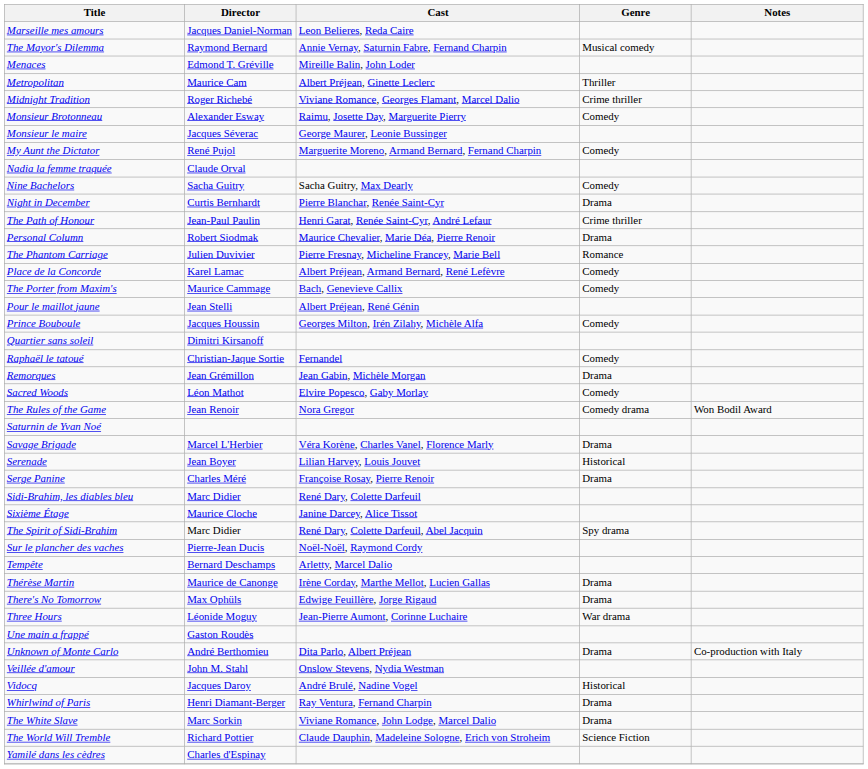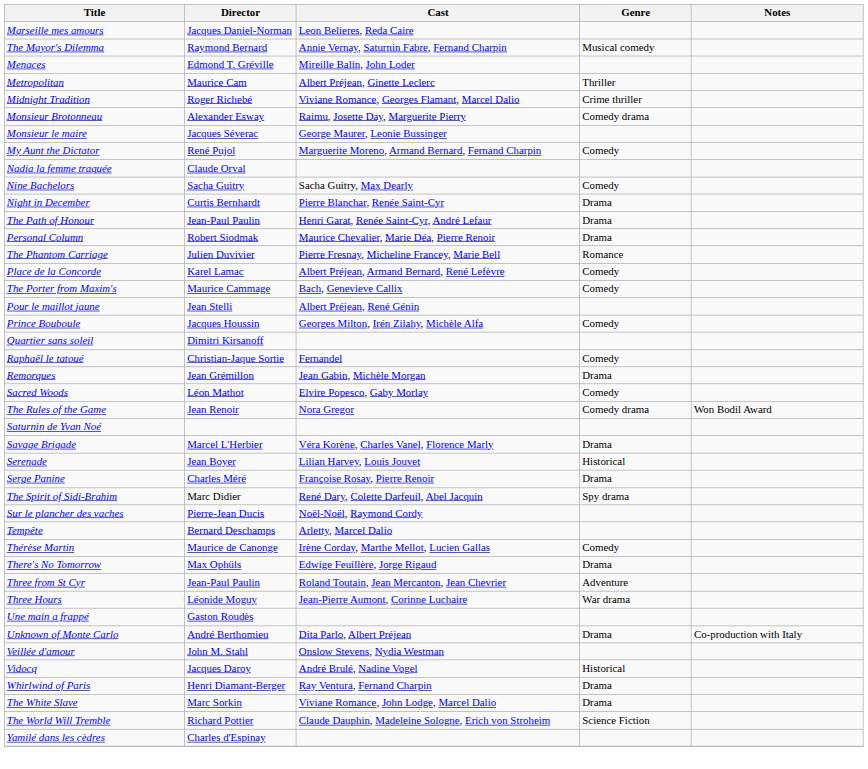 <table class="wikitable" style="width:100%;">
 <tr>
 <th style="width:21%;">Title</th>
 <th style="width:13%;">Director</th>
 <th style="width:33%;">Cast</th>
 <th style="width:13%;">Genre</th>
 <th style="width:20%;">Notes</th>
 </tr>
 <tr>
 <td><em><a href='#'>Marseille mes amours</a></em></td>
 <td><a href='#'>Jacques Daniel-Norman</a></td>
 <td><a href='#'>Leon Belieres</a>, <a href='#'>Reda Caire</a></td>
 <td></td>
 <td></td>
 </tr>
 <tr>
 <td><em><a href='#'>The Mayor's Dilemma</a></em></td>
 <td><a href='#'>Raymond Bernard</a></td>
 <td><a href='#'>Annie Vernay</a>, <a href='#'>Saturnin Fabre</a>, <a href='#'>Fernand Charpin</a></td>
 <td>Musical comedy</td>
 <td></td>
 </tr>
 <tr>
 <td><em><a href='#'>Menaces</a></em></td>
 <td><a href='#'>Edmond T. Gréville</a></td>
 <td><a href='#'>Mireille Balin</a>, <a href='#'>John Loder</a></td>
 <td></td>
 <td></td>
 </tr>
 <tr>
 <td><em><a href='#'>Metropolitan</a></em></td>
 <td><a href='#'>Maurice Cam</a></td>
 <td><a href='#'>Albert Préjean</a>, <a href='#'>Ginette Leclerc</a></td>
 <td>Thriller</td>
 <td></td>
 </tr>
 <tr>
 <td><em><a href='#'>Midnight Tradition</a></em></td>
 <td><a href='#'>Roger Richebé</a></td>
 <td><a href='#'>Viviane Romance</a>, <a href='#'>Georges Flamant</a>, <a href='#'>Marcel Dalio</a></td>
 <td>Crime thriller</td>
 <td></td>
 </tr>
 <tr>
 <td><em><a href='#'>Monsieur Brotonneau</a></em></td>
 <td><a href='#'>Alexander Esway</a></td>
 <td><a href='#'>Raimu</a>, <a href='#'>Josette Day</a>, <a href='#'>Marguerite Pierry</a></td>
-<td>Comedy</td>
+<td>Comedy drama</td>
 <td></td>
 </tr>
 <tr>
 <td><em><a href='#'>Monsieur le maire</a></em></td>
 <td><a href='#'>Jacques Séverac</a></td>
 <td><a href='#'>George Maurer</a>, <a href='#'>Leonie Bussinger</a></td>
 <td></td>
 <td></td>
 </tr>
 <tr>
 <td><em><a href='#'>My Aunt the Dictator</a></em></td>
 <td><a href='#'>René Pujol</a></td>
 <td><a href='#'>Marguerite Moreno</a>, <a href='#'>Armand Bernard</a>, <a href='#'>Fernand Charpin</a></td>
 <td>Comedy</td>
 <td></td>
 </tr>
 <tr>
 <td><em><a href='#'>Nadia la femme traquée</a></em></td>
 <td><a href='#'>Claude Orval</a></td>
 <td></td>
 <td></td>
 <td></td>
 </tr>
 <tr>
 <td><em><a href='#'>Nine Bachelors</a></em></td>
 <td><a href='#'>Sacha Guitry</a></td>
 <td>Sacha Guitry, <a href='#'>Max Dearly</a></td>
 <td>Comedy</td>
 <td></td>
 </tr>
 <tr>
 <td><em><a href='#'>Night in December</a></em></td>
 <td><a href='#'>Curtis Bernhardt</a></td>
 <td><a href='#'>Pierre Blanchar</a>, <a href='#'>Renée Saint-Cyr</a></td>
 <td>Drama</td>
 <td></td>
 </tr>
 <tr>
 <td><em><a href='#'>The Path of Honour</a></em></td>
 <td><a href='#'>Jean-Paul Paulin</a></td>
 <td><a href='#'>Henri Garat</a>, <a href='#'>Renée Saint-Cyr</a>, <a href='#'>André Lefaur</a></td>
-<td>Crime thriller</td>
+<td>Drama</td>
 <td></td>
 </tr>
 <tr>
 <td><em><a href='#'>Personal Column</a></em></td>
 <td><a href='#'>Robert Siodmak</a></td>
 <td><a href='#'>Maurice Chevalier</a>, <a href='#'>Marie Déa</a>, <a href='#'>Pierre Renoir</a></td>
 <td>Drama</td>
 <td></td>
 </tr>
 <tr>
 <td><em><a href='#'>The Phantom Carriage</a></em></td>
 <td><a href='#'>Julien Duvivier</a></td>
 <td><a href='#'>Pierre Fresnay</a>, <a href='#'>Micheline Francey</a>, <a href='#'>Marie Bell</a></td>
 <td>Romance</td>
 <td></td>
 </tr>
 <tr>
 <td><em><a href='#'>Place de la Concorde</a></em></td>
 <td><a href='#'>Karel Lamac</a></td>
 <td><a href='#'>Albert Préjean</a>, <a href='#'>Armand Bernard</a>, <a href='#'>René Lefèvre</a></td>
 <td>Comedy</td>
 <td></td>
 </tr>
 <tr>
 <td><em><a href='#'>The Porter from Maxim's</a></em></td>
 <td><a href='#'>Maurice Cammage</a></td>
 <td><a href='#'>Bach</a>, <a href='#'>Genevieve Callix</a></td>
 <td>Comedy</td>
 <td></td>
 </tr>
 <tr>
 <td><em><a href='#'>Pour le maillot jaune</a></em></td>
 <td><a href='#'>Jean Stelli</a></td>
 <td><a href='#'>Albert Préjean</a>, <a href='#'>René Génin</a></td>
 <td></td>
 <td></td>
 </tr>
 <tr>
 <td><em><a href='#'>Prince Bouboule</a></em></td>
 <td><a href='#'>Jacques Houssin</a></td>
 <td><a href='#'>Georges Milton</a>, <a href='#'>Irén Zilahy</a>, <a href='#'>Michèle Alfa</a></td>
 <td>Comedy</td>
 <td></td>
 </tr>
 <tr>
 <td><em><a href='#'>Quartier sans soleil</a></em></td>
 <td><a href='#'>Dimitri Kirsanoff</a></td>
 <td></td>
 <td></td>
 <td></td>
 </tr>
 <tr>
 <td><em><a href='#'>Raphaël le tatoué</a></em></td>
 <td><a href='#'>Christian-Jaque Sortie</a></td>
 <td><a href='#'>Fernandel</a></td>
 <td>Comedy</td>
 <td></td>
 </tr>
 <tr>
 <td><em><a href='#'>Remorques</a></em></td>
 <td><a href='#'>Jean Grémillon</a></td>
 <td><a href='#'>Jean Gabin</a>, <a href='#'>Michèle Morgan</a></td>
 <td>Drama</td>
 <td></td>
 </tr>
 <tr>
 <td><em><a href='#'>Sacred Woods</a></em></td>
 <td><a href='#'>Léon Mathot</a></td>
 <td><a href='#'>Elvire Popesco</a>, <a href='#'>Gaby Morlay</a></td>
 <td>Comedy</td>
 <td></td>
 </tr>
 <tr>
 <td><em><a href='#'>The Rules of the Game</a></em></td>
 <td><a href='#'>Jean Renoir</a></td>
 <td><a href='#'>Nora Gregor</a></td>
 <td>Comedy drama</td>
 <td>Won Bodil Award</td>
 </tr>
 <tr>
 <td><em><a href='#'>Saturnin de Yvan Noé</a></em></td>
 <td></td>
 <td></td>
 <td></td>
 <td></td>
 </tr>
 <tr>
 <td><em><a href='#'>Savage Brigade</a></em></td>
 <td><a href='#'>Marcel L'Herbier</a></td>
 <td><a href='#'>Véra Korène</a>, <a href='#'>Charles Vanel</a>, <a href='#'>Florence Marly</a></td>
 <td>Drama</td>
 <td></td>
 </tr>
 <tr>
 <td><em><a href='#'>Serenade</a></em></td>
 <td><a href='#'>Jean Boyer</a></td>
 <td><a href='#'>Lilian Harvey</a>, <a href='#'>Louis Jouvet</a></td>
 <td>Historical</td>
 <td></td>
 </tr>
 <tr>
 <td><em><a href='#'>Serge Panine</a></em></td>
 <td><a href='#'>Charles Méré</a></td>
 <td><a href='#'>Françoise Rosay</a>, <a href='#'>Pierre Renoir</a></td>
 <td>Drama</td>
 <td></td>
 </tr>
 <tr>
-<td><em><a href='#'>Sidi-Brahim, les diables bleu</a></em></td>
-<td><a href='#'>Marc Didier</a></td>
-<td><a href='#'>René Dary</a>, <a href='#'>Colette Darfeuil</a></td>
-<td></td>
-<td></td>
-</tr>
-<tr>
-<td><em><a href='#'>Sixième Étage</a></em></td>
-<td><a href='#'>Maurice Cloche</a></td>
-<td><a href='#'>Janine Darcey</a>, <a href='#'>Alice Tissot</a></td>
-<td></td>
-<td></td>
-</tr>
-<tr>
 <td><em><a href='#'>The Spirit of Sidi-Brahim</a></em></td>
 <td>Marc Didier</td>
 <td><a href='#'>René Dary</a>, <a href='#'>Colette Darfeuil</a>, <a href='#'>Abel Jacquin</a></td>
 <td>Spy drama</td>
 <td></td>
 </tr>
 <tr>
 <td><em><a href='#'>Sur le plancher des vaches</a></em></td>
 <td><a href='#'>Pierre-Jean Ducis</a></td>
 <td><a href='#'>Noël-Noël</a>, <a href='#'>Raymond Cordy</a></td>
 <td></td>
 <td></td>
 </tr>
 <tr>
 <td><em><a href='#'>Tempête</a></em></td>
 <td><a href='#'>Bernard Deschamps</a></td>
 <td><a href='#'>Arletty</a>, <a href='#'>Marcel Dalio</a></td>
 <td></td>
 <td></td>
 </tr>
 <tr>
 <td><em><a href='#'>Thérèse Martin</a></em></td>
 <td><a href='#'>Maurice de Canonge</a></td>
 <td><a href='#'>Irène Corday</a>, <a href='#'>Marthe Mellot</a>, <a href='#'>Lucien Gallas</a></td>
-<td>Drama</td>
+<td>Comedy</td>
 <td></td>
 </tr>
 <tr>
 <td><em><a href='#'>There's No Tomorrow</a></em></td>
 <td><a href='#'>Max Ophüls</a></td>
 <td><a href='#'>Edwige Feuillère</a>, <a href='#'>Jorge Rigaud</a></td>
 <td>Drama</td>
+<td></td>
+</tr>
+<tr>
+<td><em><a href='#'>Three from St Cyr</a></em></td>
+<td><a href='#'>Jean-Paul Paulin</a></td>
+<td><a href='#'>Roland Toutain</a>, <a href='#'>Jean Mercanton</a>, <a href='#'>Jean Chevrier</a></td>
+<td>Adventure</td>
 <td></td>
 </tr>
 <tr>
 <td><em><a href='#'>Three Hours</a></em></td>
 <td><a href='#'>Léonide Moguy</a></td>
 <td><a href='#'>Jean-Pierre Aumont</a>, <a href='#'>Corinne Luchaire</a></td>
 <td>War drama</td>
 <td></td>
 </tr>
 <tr>
 <td><em><a href='#'>Une main a frappé</a></em></td>
 <td><a href='#'>Gaston Roudès</a></td>
 <td></td>
 <td></td>
 <td></td>
 </tr>
 <tr>
 <td><em><a href='#'>Unknown of Monte Carlo</a></em></td>
 <td><a href='#'>André Berthomieu</a></td>
 <td><a href='#'>Dita Parlo</a>, <a href='#'>Albert Préjean</a></td>
 <td>Drama</td>
 <td>Co-production with Italy</td>
 </tr>
 <tr>
 <td><em><a href='#'>Veillée d'amour</a></em></td>
 <td><a href='#'>John M. Stahl</a></td>
 <td><a href='#'>Onslow Stevens</a>, <a href='#'>Nydia Westman</a></td>
 <td></td>
 <td></td>
 </tr>
 <tr>
 <td><em><a href='#'>Vidocq</a></em></td>
 <td><a href='#'>Jacques Daroy</a></td>
 <td><a href='#'>André Brulé</a>, <a href='#'>Nadine Vogel</a></td>
 <td>Historical</td>
 <td></td>
 </tr>
 <tr>
 <td><em><a href='#'>Whirlwind of Paris</a></em></td>
 <td><a href='#'>Henri Diamant-Berger</a></td>
 <td><a href='#'>Ray Ventura</a>, <a href='#'>Fernand Charpin</a></td>
 <td>Drama</td>
 <td></td>
 </tr>
 <tr>
 <td><em><a href='#'>The White Slave</a></em></td>
 <td><a href='#'>Marc Sorkin</a></td>
 <td><a href='#'>Viviane Romance</a>, <a href='#'>John Lodge</a>, <a href='#'>Marcel Dalio</a></td>
 <td>Drama</td>
 <td></td>
 </tr>
 <tr>
 <td><em><a href='#'>The World Will Tremble</a></em></td>
 <td><a href='#'>Richard Pottier</a></td>
 <td><a href='#'>Claude Dauphin</a>, <a href='#'>Madeleine Sologne</a>, <a href='#'>Erich von Stroheim</a></td>
 <td>Science Fiction</td>
 <td></td>
 </tr>
 <tr>
 <td><em><a href='#'>Yamilé dans les cèdres </a></em></td>
 <td><a href='#'>Charles d'Espinay</a></td>
 <td></td>
 <td></td>
 <td></td>
 </tr>
 <tr>
 </tr>
 </table>
